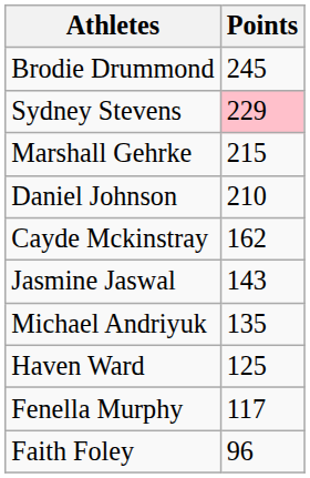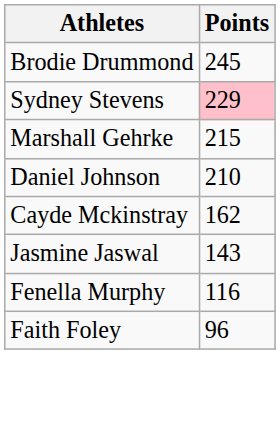 <table class="wikitable">
 <tr>
 <th>Athletes</th>
 <th>Points</th>
 </tr>
 <tr>
 <td>Brodie Drummond</td>
 <td>245</td>
 </tr>
 <tr>
 <td>Sydney Stevens</td>
 <td style="background: pink;">229</td>
 </tr>
 <tr>
 <td>Marshall Gehrke</td>
 <td>215</td>
 </tr>
 <tr>
 <td>Daniel Johnson</td>
 <td>210</td>
 </tr>
 <tr>
 <td>Cayde Mckinstray</td>
 <td>162</td>
 </tr>
 <tr>
 <td>Jasmine Jaswal</td>
 <td>143</td>
 </tr>
 <tr>
-<td>Michael Andriyuk</td>
-<td>135</td>
-</tr>
-<tr>
-<td>Haven Ward</td>
-<td>125</td>
-</tr>
-<tr>
 <td>Fenella Murphy</td>
-<td>117</td>
+<td>116</td>
 </tr>
 <tr>
 <td>Faith Foley</td>
 <td>96</td>
 </tr>
 </table>
